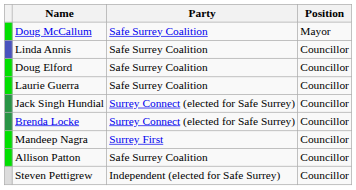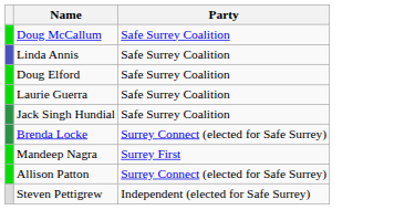 <table class="wikitable sortable">
 <tr>
 <th class="unsortable"></th>
 <th>Name</th>
 <th>Party</th>
-<th>Position</th>
 </tr>
 <tr>
 <td bgcolor=#01DF01> </td>
 <td><a href='#'>Doug McCallum</a></td>
 <td><a href='#'>Safe Surrey Coalition</a></td>
-<td>Mayor</td>
 </tr>
 <tr>
 <td bgcolor=#4953BE> </td>
 <td>Linda Annis</td>
 <td>Safe Surrey Coalition</td>
-<td>Councillor</td>
 </tr>
 <tr>
 <td bgcolor=#01DF01> </td>
 <td>Doug Elford</td>
 <td>Safe Surrey Coalition</td>
-<td>Councillor</td>
 </tr>
 <tr>
 <td bgcolor=#01DF01> </td>
 <td>Laurie Guerra</td>
 <td>Safe Surrey Coalition</td>
-<td>Councillor</td>
 </tr>
 <tr>
 <td bgcolor=#299446> </td>
 <td>Jack Singh Hundial</td>
-<td><a href='#'>Surrey Connect</a> (elected for Safe Surrey)</td>
-<td>Councillor</td>
+<td>Safe Surrey Coalition</td>
 </tr>
 <tr>
 <td bgcolor=#299446> </td>
 <td><a href='#'>Brenda Locke</a></td>
 <td><a href='#'>Surrey Connect</a> (elected for Safe Surrey)</td>
-<td>Councillor</td>
 </tr>
 <tr>
 <td bgcolor=#01DF01> </td>
 <td>Mandeep Nagra</td>
 <td><a href='#'>Surrey First</a></td>
-<td>Councillor</td>
 </tr>
 <tr>
 <td bgcolor=#01DF01> </td>
 <td>Allison Patton</td>
-<td>Safe Surrey Coalition</td>
-<td>Councillor</td>
+<td><a href='#'>Surrey Connect</a> (elected for Safe Surrey)</td>
 </tr>
 <tr>
 <td style="background:gainsboro"> </td>
 <td>Steven Pettigrew</td>
 <td>Independent (elected for Safe Surrey)</td>
-<td>Councillor</td>
 </tr>
 </table>
